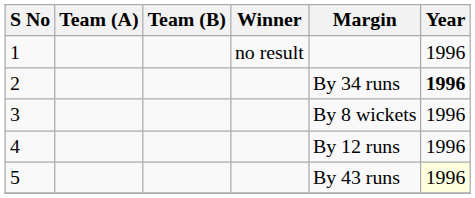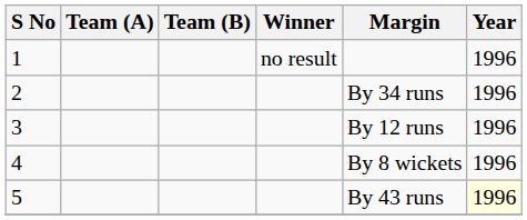 <table class="wikitable" style="margin: 1em auto 1em auto">
 <tr>
 <th>S No</th>
 <th>Team (A)</th>
 <th>Team (B)</th>
 <th>Winner</th>
 <th>Margin</th>
 <th>Year</th>
 </tr>
 <tr>
 <td>1</td>
 <td></td>
 <td></td>
 <td>no result</td>
 <td></td>
 <td>1996</td>
 </tr>
 <tr>
 <td>2</td>
 <td></td>
 <td></td>
 <td></td>
 <td>By 34 runs</td>
-<td><strong>1996</strong></td>
+<td>1996</td>
 </tr>
 <tr>
 <td>3</td>
 <td></td>
 <td></td>
 <td></td>
-<td>By 8 wickets</td>
+<td>By 12 runs</td>
 <td>1996</td>
 </tr>
 <tr>
 <td>4</td>
 <td></td>
 <td></td>
 <td></td>
-<td>By 12 runs</td>
+<td>By 8 wickets</td>
 <td>1996</td>
 </tr>
 <tr>
 <td>5</td>
 <td></td>
 <td></td>
 <td></td>
 <td>By 43 runs</td>
 <td style="background: lightyellow;">1996</td>
 </tr>
 <tr>
 </tr>
 </table>
